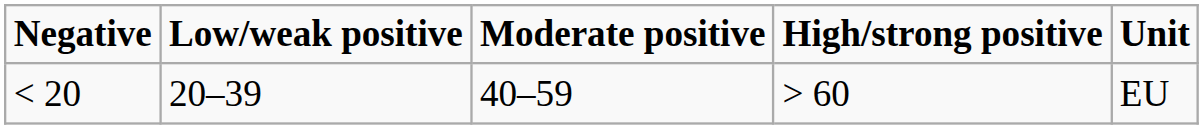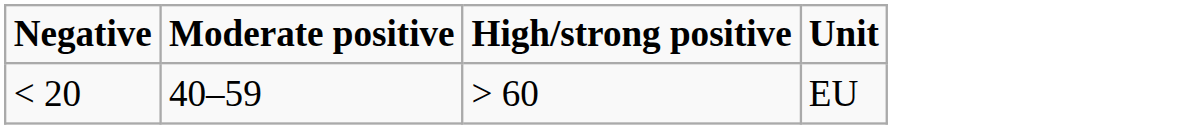 <table class="wikitable">
 <tr>
 <td><strong>Negative</strong></td>
-<td><strong>Low/weak positive</strong></td>
 <td><strong>Moderate positive</strong></td>
 <td><strong>High/strong positive</strong></td>
 <td><strong>Unit</strong></td>
 </tr>
 <tr>
 <td>< 20</td>
-<td>20–39</td>
 <td>40–59</td>
 <td>> 60</td>
 <td>EU</td>
 </tr>
 </table>
